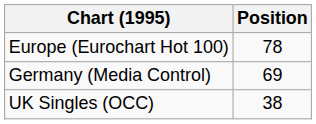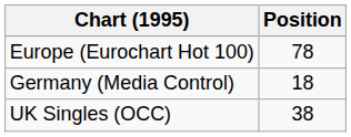 <table class="wikitable sortable">
 <tr>
 <th>Chart (1995)</th>
 <th>Position</th>
 </tr>
 <tr>
 <td>Europe (Eurochart Hot 100)</td>
 <td align="center">78</td>
 </tr>
 <tr>
 <td>Germany (Media Control)</td>
-<td align="center">69</td>
+<td align="center">18</td>
 </tr>
 <tr>
 <td>UK Singles (OCC)</td>
 <td align="center">38</td>
 </tr>
 </table>
